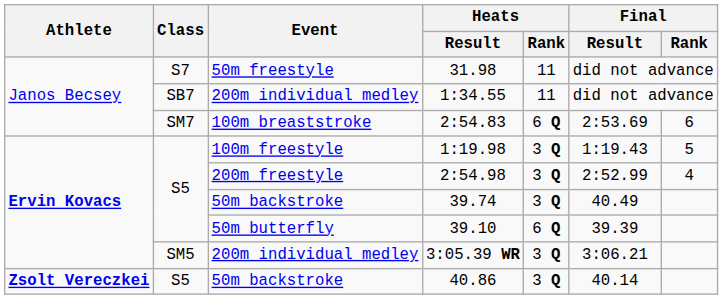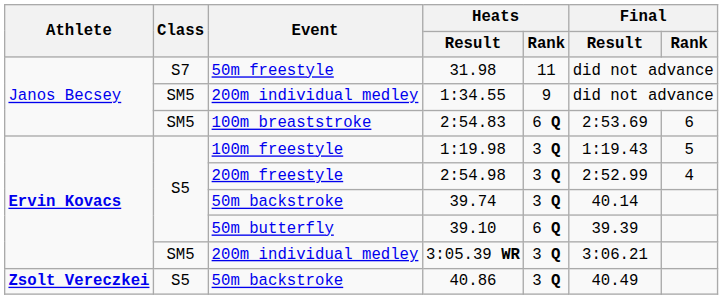 <table class=wikitable style="font-size:90%">
 <tr>
 <th rowspan="2">Athlete</th>
 <th rowspan="2">Class</th>
 <th rowspan="2">Event</th>
 <th colspan="2">Heats</th>
 <th colspan="2">Final</th>
 </tr>
 <tr>
 <th>Result</th>
 <th>Rank</th>
 <th>Result</th>
 <th>Rank</th>
 </tr>
 <tr>
 <td rowspan="3"><a href='#'>Janos Becsey</a></td>
 <td style="text-align:center;">S7</td>
 <td><a href='#'>50m freestyle</a></td>
 <td style="text-align:center;">31.98</td>
 <td style="text-align:center;">11</td>
 <td style="text-align:center;" colspan="2">did not advance</td>
 </tr>
 <tr>
-<td style="text-align:center;">SB7</td>
+<td style="text-align:center;">SM5</td>
 <td><a href='#'>200m individual medley</a></td>
 <td style="text-align:center;">1:34.55</td>
-<td style="text-align:center;">11</td>
+<td style="text-align:center;">9</td>
 <td style="text-align:center;" colspan="2">did not advance</td>
 </tr>
 <tr>
-<td style="text-align:center;">SM7</td>
+<td style="text-align:center;">SM5</td>
 <td><a href='#'>100m breaststroke</a></td>
 <td style="text-align:center;">2:54.83</td>
 <td style="text-align:center;">6 <strong>Q</strong></td>
 <td style="text-align:center;">2:53.69</td>
 <td style="text-align:center;">6</td>
 </tr>
 <tr>
 <td rowspan="5"><strong><a href='#'>Ervin Kovacs</a></strong></td>
 <td rowspan="4" style="text-align:center;">S5</td>
 <td><a href='#'>100m freestyle</a></td>
 <td style="text-align:center;">1:19.98</td>
 <td style="text-align:center;">3 <strong>Q</strong></td>
 <td style="text-align:center;">1:19.43</td>
 <td style="text-align:center;">5</td>
 </tr>
 <tr>
 <td><a href='#'>200m freestyle</a></td>
 <td style="text-align:center;">2:54.98</td>
 <td style="text-align:center;">3 <strong>Q</strong></td>
 <td style="text-align:center;">2:52.99</td>
 <td style="text-align:center;">4</td>
 </tr>
 <tr>
 <td><a href='#'>50m backstroke</a></td>
 <td style="text-align:center;">39.74</td>
 <td style="text-align:center;">3 <strong>Q</strong></td>
-<td style="text-align:center;">40.49</td>
+<td style="text-align:center;">40.14</td>
 <td style="text-align:center;"></td>
 </tr>
 <tr>
 <td><a href='#'>50m butterfly</a></td>
 <td style="text-align:center;">39.10</td>
 <td style="text-align:center;">6 <strong>Q</strong></td>
 <td style="text-align:center;">39.39</td>
 <td style="text-align:center;"></td>
 </tr>
 <tr>
 <td style="text-align:center;">SM5</td>
 <td><a href='#'>200m individual medley</a></td>
 <td style="text-align:center;">3:05.39 <strong>WR</strong></td>
 <td style="text-align:center;">3 <strong>Q</strong></td>
 <td style="text-align:center;">3:06.21</td>
 <td style="text-align:center;"></td>
 </tr>
 <tr>
 <td><strong><a href='#'>Zsolt Vereczkei</a></strong></td>
 <td style="text-align:center;">S5</td>
 <td><a href='#'>50m backstroke</a></td>
 <td style="text-align:center;">40.86</td>
 <td style="text-align:center;">3 <strong>Q</strong></td>
-<td style="text-align:center;">40.14</td>
+<td style="text-align:center;">40.49</td>
 <td style="text-align:center;"></td>
 </tr>
 </table>
